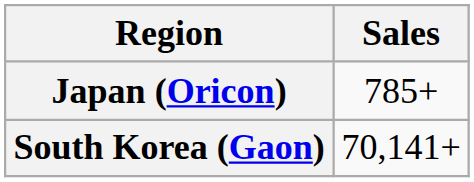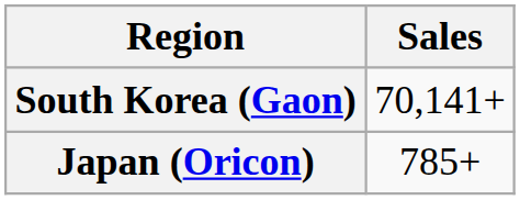 <table class="wikitable plainrowheaders" style="text-align:center;">
 <tr>
 <th>Region</th>
 <th>Sales</th>
 </tr>
 <tr>
+<th scope="row">South Korea (<a href='#'>Gaon</a>)</th>
+<td>70,141+</td>
+</tr>
+<tr>
 <th scope="row">Japan (<a href='#'>Oricon</a>)</th>
 <td>785+</td>
 </tr>
-<tr>
-<th scope="row">South Korea (<a href='#'>Gaon</a>)</th>
-<td>70,141+</td>
-</tr>
 </table>
